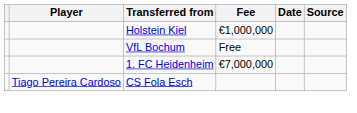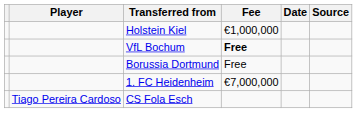 <table class="wikitable plainrowheaders sortable">
 <tr>
 <th></th>
 <th scope="col">Player</th>
 <th>Transferred from</th>
 <th style="width: 65px;">Fee</th>
 <th scope="col">Date</th>
 <th scope="col">Source</th>
 </tr>
 <tr>
 <td align="center"></td>
 <td></td>
 <td> <a href='#'>Holstein Kiel</a></td>
 <td>€1,000,000</td>
 <td></td>
 <td></td>
 </tr>
 <tr>
 <td align="center"></td>
 <td></td>
 <td> <a href='#'>VfL Bochum</a></td>
+<td><strong>Free</strong></td>
+<td></td>
+<td></td>
+</tr>
+<tr>
+<td align="center"></td>
+<td></td>
+<td> <a href='#'>Borussia Dortmund</a></td>
 <td>Free</td>
 <td></td>
 <td></td>
 </tr>
 <tr>
 <td align="center"></td>
 <td></td>
 <td> <a href='#'>1. FC Heidenheim</a></td>
 <td>€7,000,000</td>
 <td></td>
 <td></td>
 </tr>
 <tr>
 <td align="center"></td>
 <td> <a href='#'>Tiago Pereira Cardoso</a></td>
 <td> <a href='#'>CS Fola Esch</a></td>
 <td></td>
 <td></td>
 <td></td>
 </tr>
 </table>
